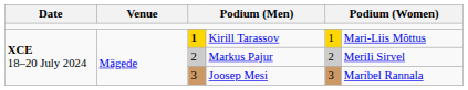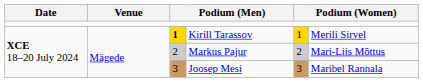 <table class="wikitable" width=70%>
 <tr>
 <th>Date</th>
 <th width=20%>Venue</th>
 <th colspan=2 width=30%>Podium (Men)</th>
 <th colspan=2 width=30%>Podium (Women)</th>
 </tr>
 <tr>
 <td colspan=6></td>
 </tr>
 <tr>
 <td rowspan=3><strong>XCE</strong> <br> 18–20 July 2024</td>
 <td rowspan=3><br><a href='#'>Mägede</a></td>
 <td bgcolor=FFD700><strong>1</strong></td>
 <td><a href='#'>Kirill Tarassov</a></td>
 <td bgcolor=FFD700>1</td>
-<td><a href='#'>Mari-Liis Mõttus</a></td>
+<td><a href='#'>Merili Sirvel</a></td>
 </tr>
 <tr>
 <td bgcolor=CCCCCC>2</td>
 <td><a href='#'>Markus Pajur</a></td>
 <td bgcolor=CCCCCC>2</td>
-<td><a href='#'>Merili Sirvel</a></td>
+<td><a href='#'>Mari-Liis Mõttus</a></td>
 </tr>
 <tr>
 <td bgcolor=CC9966>3</td>
 <td><a href='#'>Joosep Mesi</a></td>
 <td bgcolor=CC9966>3</td>
 <td><a href='#'>Maribel Rannala</a></td>
 </tr>
 </table>
